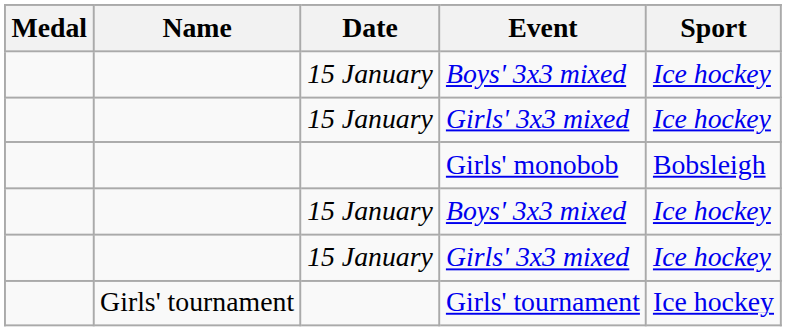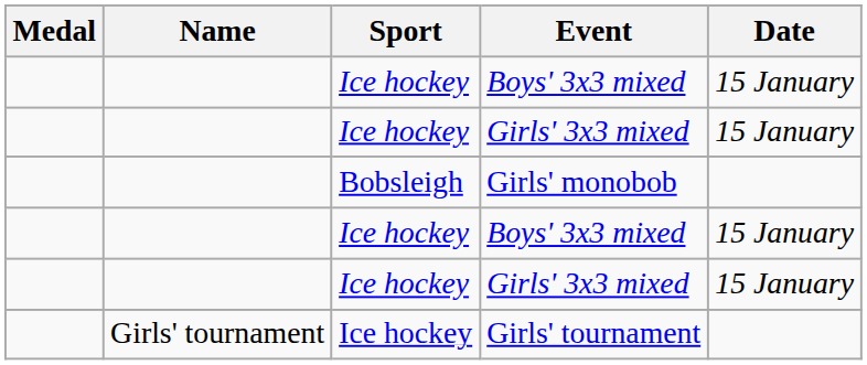 <table class="wikitable sortable" style="font-size:90%">
 <tr>
 <th>Medal</th>
 <th>Name</th>
+<th>Sport</th>
+<th>Event</th>
 <th>Date</th>
-<th>Event</th>
-<th>Sport</th>
 </tr>
 <tr>
 <td><em></em></td>
 <td><em></em></td>
+<td><em><a href='#'>Ice hockey</a></em></td>
+<td><em><a href='#'>Boys' 3x3 mixed</a></em></td>
 <td><em>15 January</em></td>
-<td><em><a href='#'>Boys' 3x3 mixed</a></em></td>
-<td><em><a href='#'>Ice hockey</a></em></td>
 </tr>
 <tr>
 <td><em></em></td>
 <td><em></em></td>
+<td><em><a href='#'>Ice hockey</a></em></td>
+<td><em><a href='#'>Girls' 3x3 mixed</a></em></td>
 <td><em>15 January</em></td>
-<td><em><a href='#'>Girls' 3x3 mixed</a></em></td>
-<td><em><a href='#'>Ice hockey</a></em></td>
 </tr>
 <tr>
 <td></td>
 <td></td>
+<td><a href='#'>Bobsleigh</a></td>
+<td><a href='#'>Girls' monobob</a></td>
 <td></td>
-<td><a href='#'>Girls' monobob</a></td>
-<td><a href='#'>Bobsleigh</a></td>
 </tr>
 <tr>
 <td><em></em></td>
 <td><em></em></td>
+<td><em><a href='#'>Ice hockey</a></em></td>
+<td><em><a href='#'>Boys' 3x3 mixed</a></em></td>
 <td><em>15 January</em></td>
-<td><em><a href='#'>Boys' 3x3 mixed</a></em></td>
-<td><em><a href='#'>Ice hockey</a></em></td>
 </tr>
 <tr>
 <td><em></em></td>
 <td><em></em></td>
+<td><em><a href='#'>Ice hockey</a></em></td>
+<td><em><a href='#'>Girls' 3x3 mixed</a></em></td>
 <td><em>15 January</em></td>
-<td><em><a href='#'>Girls' 3x3 mixed</a></em></td>
-<td><em><a href='#'>Ice hockey</a></em></td>
 </tr>
 <tr>
 <td></td>
 <td>Girls' tournament<br></td>
+<td><a href='#'>Ice hockey</a></td>
+<td><a href='#'>Girls' tournament</a></td>
 <td></td>
-<td><a href='#'>Girls' tournament</a></td>
-<td><a href='#'>Ice hockey</a></td>
 </tr>
 </table>
